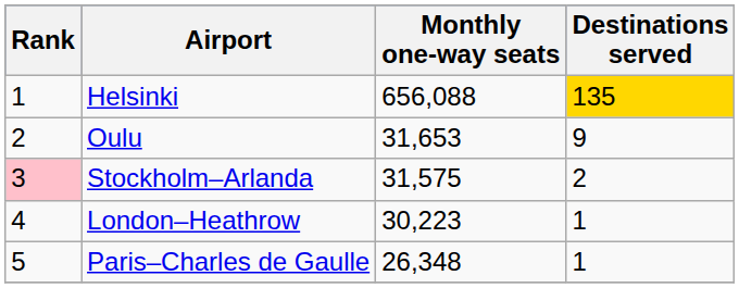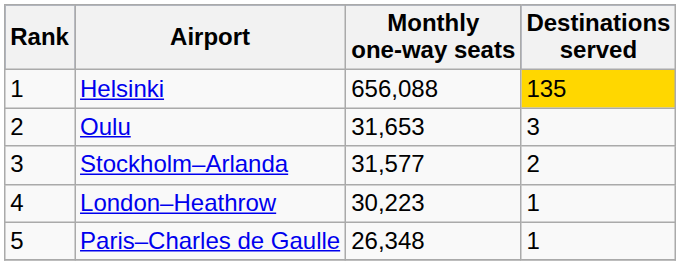 <table class="sortable wikitable">
 <tr style="background:#082567;">
 <th>Rank</th>
 <th>Airport</th>
 <th>Monthly<br>one-way seats</th>
 <th>Destinations<br>served</th>
 </tr>
 <tr>
 <td>1</td>
 <td><a href='#'>Helsinki</a></td>
 <td> 656,088</td>
 <td style="background: gold;">135</td>
 </tr>
 <tr>
 <td>2</td>
 <td><a href='#'>Oulu</a></td>
 <td> 31,653</td>
-<td>9</td>
+<td>3</td>
 </tr>
 <tr>
-<td style="background: pink;">3</td>
+<td>3</td>
 <td><a href='#'>Stockholm–Arlanda</a></td>
-<td> 31,575</td>
+<td> 31,577</td>
 <td>2</td>
 </tr>
 <tr>
 <td>4</td>
 <td><a href='#'>London–Heathrow</a></td>
 <td> 30,223</td>
 <td>1</td>
 </tr>
 <tr>
 <td>5</td>
 <td><a href='#'>Paris–Charles de Gaulle</a></td>
 <td> 26,348</td>
 <td>1</td>
 </tr>
 <tr>
 </tr>
 </table>
